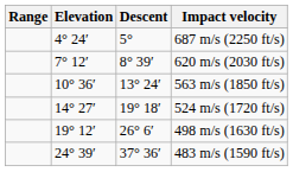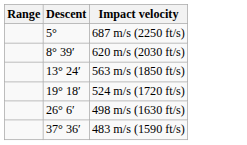 <table class="wikitable">
 <tr>
 <th>Range</th>
-<th>Elevation</th>
 <th>Descent</th>
 <th>Impact velocity</th>
 </tr>
 <tr>
 <td></td>
-<td>4° 24′</td>
 <td>5° </td>
 <td>687 m/s (2250 ft/s)</td>
 </tr>
 <tr>
 <td></td>
-<td>7° 12′</td>
 <td>8° 39′</td>
 <td>620 m/s (2030 ft/s)</td>
 </tr>
 <tr>
 <td></td>
-<td>10° 36′</td>
 <td>13° 24′</td>
 <td>563 m/s (1850 ft/s)</td>
 </tr>
 <tr>
 <td></td>
-<td>14° 27′</td>
 <td>19° 18′</td>
 <td>524 m/s (1720 ft/s)</td>
 </tr>
 <tr>
 <td></td>
-<td>19° 12′</td>
 <td>26° 6′</td>
 <td>498 m/s (1630 ft/s)</td>
 </tr>
 <tr>
 <td></td>
-<td>24° 39′</td>
 <td>37° 36′</td>
 <td>483 m/s (1590 ft/s)</td>
 </tr>
 </table>
